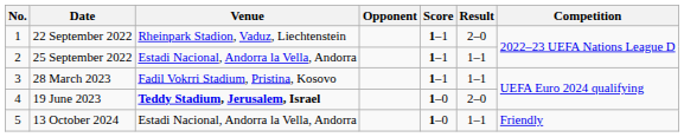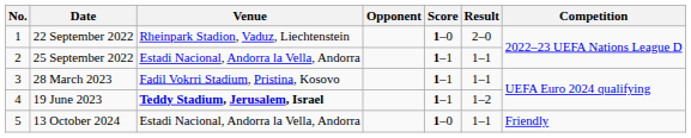 <table class="wikitable" style="font-size:85%;">
 <tr>
 <th>No.</th>
 <th>Date</th>
 <th>Venue</th>
 <th>Opponent</th>
 <th>Score</th>
 <th>Result</th>
 <th>Competition</th>
 </tr>
 <tr>
 <td align="center">1</td>
 <td>22 September 2022</td>
 <td><a href='#'>Rheinpark Stadion</a>, <a href='#'>Vaduz</a>, Liechtenstein</td>
 <td></td>
-<td align=center><strong>1</strong>–1</td>
+<td align=center><strong>1</strong>–0</td>
 <td align=center>2–0</td>
 <td rowspan=2><a href='#'>2022–23 UEFA Nations League D</a></td>
 </tr>
 <tr>
 <td align="center">2</td>
 <td>25 September 2022</td>
 <td><a href='#'>Estadi Nacional</a>, <a href='#'>Andorra la Vella</a>, Andorra</td>
 <td></td>
 <td align=center><strong>1</strong>–1</td>
 <td align=center>1–1</td>
 </tr>
 <tr>
 <td align="center">3</td>
 <td>28 March 2023</td>
 <td><a href='#'>Fadil Vokrri Stadium</a>, <a href='#'>Pristina</a>, Kosovo</td>
 <td></td>
 <td align=center><strong>1</strong>–1</td>
 <td align=center>1–1</td>
 <td rowspan=2><a href='#'>UEFA Euro 2024 qualifying</a></td>
 </tr>
 <tr>
 <td align="center">4</td>
 <td>19 June 2023</td>
 <td><strong><a href='#'>Teddy Stadium</a>, <a href='#'>Jerusalem</a>, Israel</strong></td>
 <td></td>
-<td align=center><strong>1</strong>–0</td>
-<td align=center>2–0</td>
+<td align=center><strong>1</strong>–1</td>
+<td align=center>1–2</td>
 </tr>
 <tr>
 <td align="center">5</td>
 <td>13 October 2024</td>
 <td>Estadi Nacional, Andorra la Vella, Andorra</td>
 <td></td>
 <td align=center><strong>1</strong>–0</td>
 <td align=center>1–1</td>
 <td><a href='#'>Friendly</a></td>
 </tr>
 </table>
